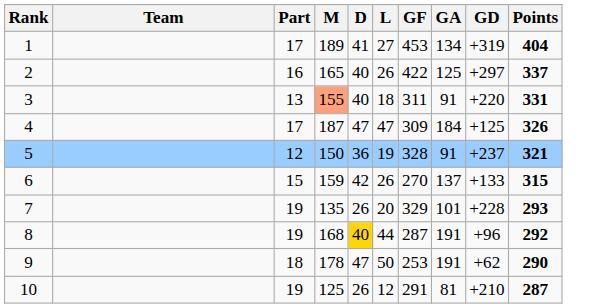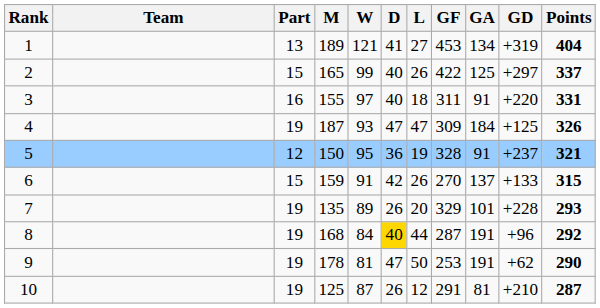 <table class="wikitable sortable" style="text-align:center">
 <tr>
 <th>Rank</th>
 <th width=200>Team</th>
 <th>Part</th>
 <th>M</th>
+<th>W</th>
 <th>D</th>
 <th>L</th>
 <th>GF</th>
 <th>GA</th>
 <th>GD</th>
 <th>Points</th>
 </tr>
 <tr>
 <td>1</td>
 <td align=left></td>
-<td>17</td>
+<td>13</td>
 <td>189</td>
+<td>121</td>
 <td>41</td>
 <td>27</td>
 <td>453</td>
 <td>134</td>
 <td>+319</td>
 <td><strong>404</strong></td>
 </tr>
 <tr>
 <td>2</td>
 <td align=left></td>
-<td>16</td>
+<td>15</td>
 <td>165</td>
+<td>99</td>
 <td>40</td>
 <td>26</td>
 <td>422</td>
 <td>125</td>
 <td>+297</td>
 <td><strong>337</strong></td>
 </tr>
 <tr>
 <td>3</td>
 <td align=left></td>
-<td>13</td>
-<td style="background: lightsalmon;">155</td>
+<td>16</td>
+<td>155</td>
+<td>97</td>
 <td>40</td>
 <td>18</td>
 <td>311</td>
 <td>91</td>
 <td>+220</td>
 <td><strong>331</strong></td>
 </tr>
 <tr>
 <td>4</td>
 <td align=left></td>
-<td>17</td>
+<td>19</td>
 <td>187</td>
+<td>93</td>
 <td>47</td>
 <td>47</td>
 <td>309</td>
 <td>184</td>
 <td>+125</td>
 <td><strong>326</strong></td>
 </tr>
 <tr style="background:#9acdff;">
 <td>5</td>
 <td align=left><strong></strong></td>
 <td>12</td>
 <td>150</td>
+<td>95</td>
 <td>36</td>
 <td>19</td>
 <td>328</td>
 <td>91</td>
 <td>+237</td>
 <td><strong>321</strong></td>
 </tr>
 <tr>
 <td>6</td>
 <td align=left></td>
 <td>15</td>
 <td>159</td>
+<td>91</td>
 <td>42</td>
 <td>26</td>
 <td>270</td>
 <td>137</td>
 <td>+133</td>
 <td><strong>315</strong></td>
 </tr>
 <tr>
 <td>7</td>
 <td align=left></td>
 <td>19</td>
 <td>135</td>
+<td>89</td>
 <td>26</td>
 <td>20</td>
 <td>329</td>
 <td>101</td>
 <td>+228</td>
 <td><strong>293</strong></td>
 </tr>
 <tr>
 <td>8</td>
 <td align=left></td>
 <td>19</td>
 <td>168</td>
+<td>84</td>
 <td style="background: gold;">40</td>
 <td>44</td>
 <td>287</td>
 <td>191</td>
 <td>+96</td>
 <td><strong>292</strong></td>
 </tr>
 <tr>
 <td>9</td>
 <td align=left></td>
-<td>18</td>
+<td>19</td>
 <td>178</td>
+<td>81</td>
 <td>47</td>
 <td>50</td>
 <td>253</td>
 <td>191</td>
 <td>+62</td>
 <td><strong>290</strong></td>
 </tr>
 <tr>
 <td>10</td>
 <td align=left></td>
 <td>19</td>
 <td>125</td>
+<td>87</td>
 <td>26</td>
 <td>12</td>
 <td>291</td>
 <td>81</td>
 <td>+210</td>
 <td><strong>287</strong></td>
 </tr>
 </table>
